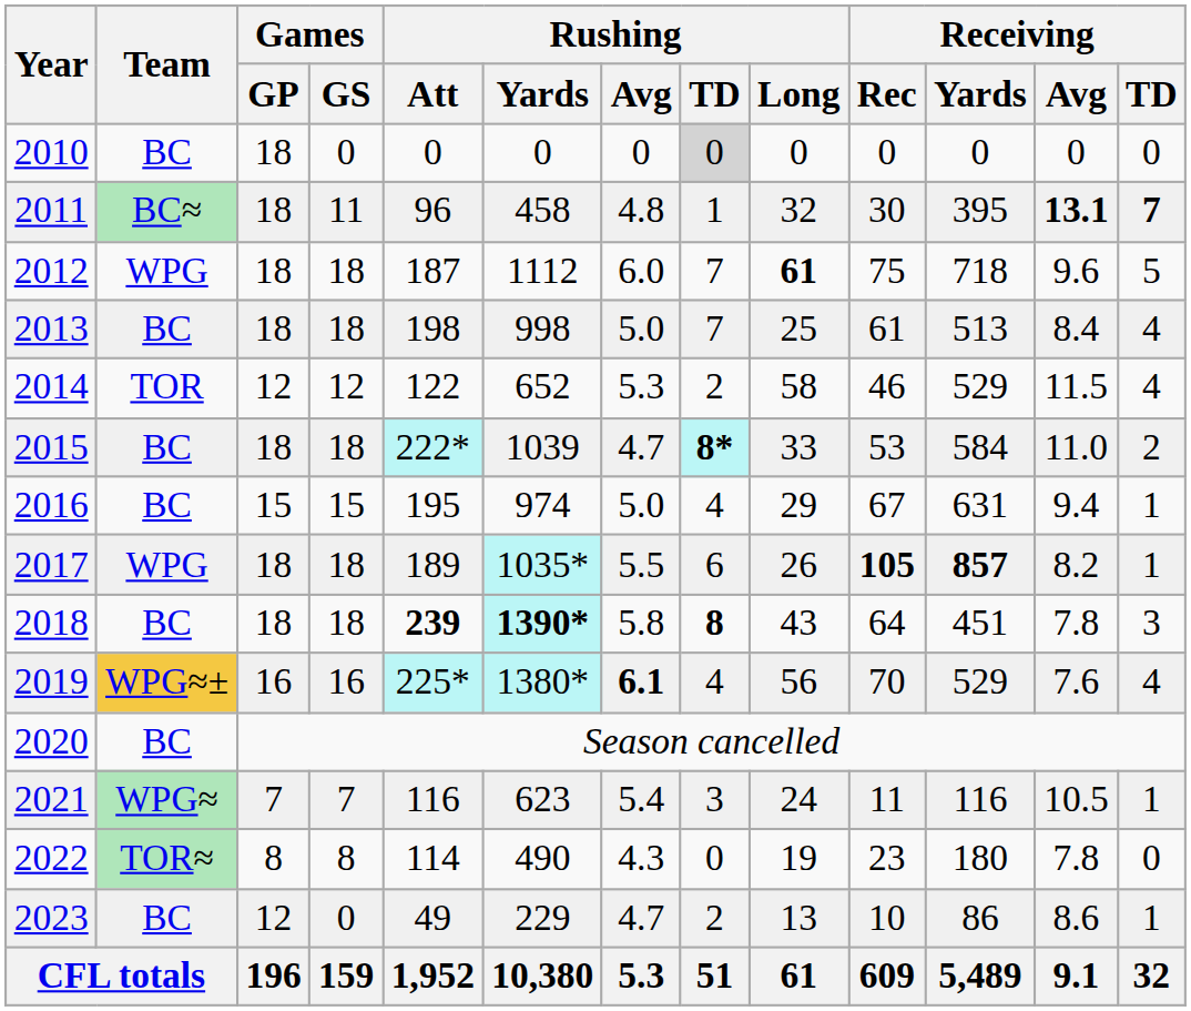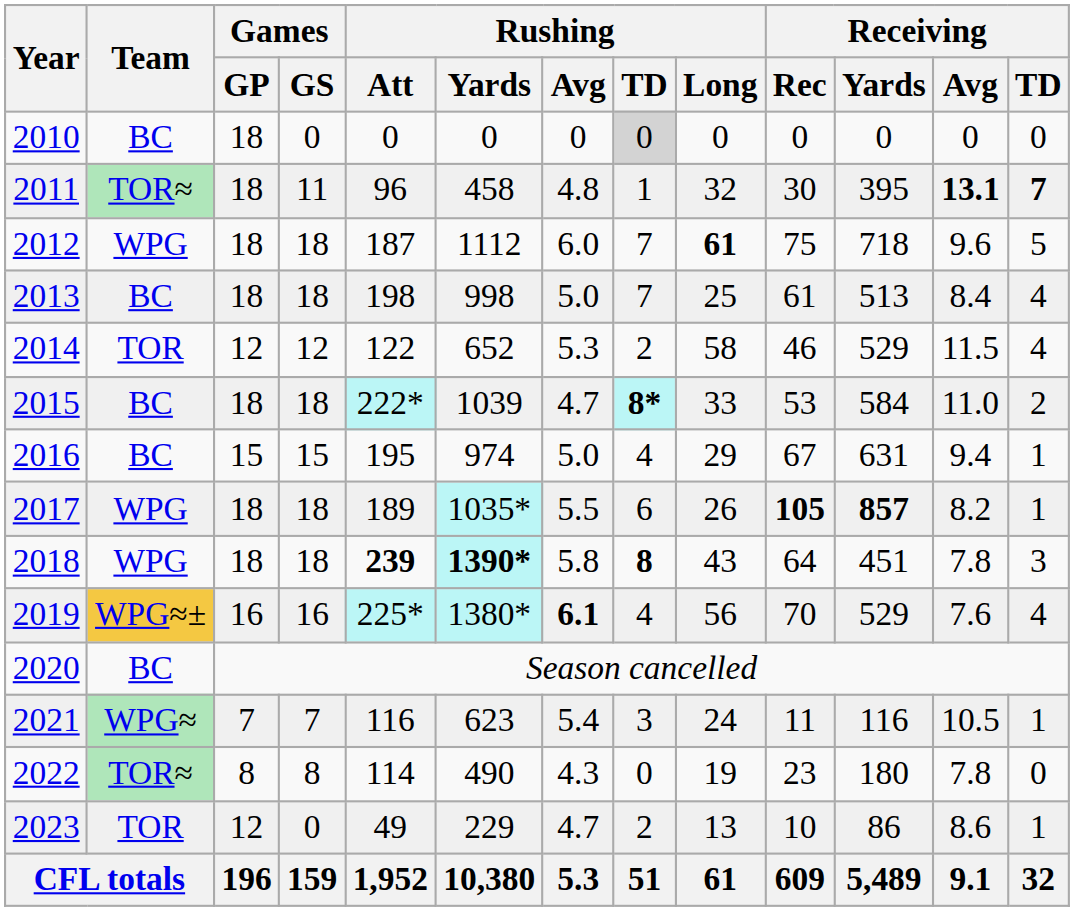 <table class="wikitable" style="text-align:center">
 <tr>
 <th rowspan="2">Year</th>
 <th rowspan="2">Team</th>
 <th colspan="2">Games</th>
 <th colspan="5">Rushing</th>
 <th colspan="4">Receiving</th>
 </tr>
 <tr>
 <th>GP</th>
 <th>GS</th>
 <th>Att</th>
 <th>Yards</th>
 <th>Avg</th>
 <th>TD</th>
 <th>Long</th>
 <th>Rec</th>
 <th>Yards</th>
 <th>Avg</th>
 <th>TD</th>
 </tr>
 <tr>
 <td><a href='#'>2010</a></td>
 <td><a href='#'>BC</a></td>
 <td>18</td>
 <td>0</td>
 <td>0</td>
 <td>0</td>
 <td>0</td>
 <td style="background: lightgrey;">0</td>
 <td>0</td>
 <td>0</td>
 <td>0</td>
 <td>0</td>
 <td>0</td>
 </tr>
 <tr bgcolor="#f0f0f0">
 <td><a href='#'>2011</a></td>
-<td style="background:#afe6ba"><a href='#'>BC</a>≈</td>
+<td style="background:#afe6ba"><a href='#'>TOR</a>≈</td>
 <td>18</td>
 <td>11</td>
 <td>96</td>
 <td>458</td>
 <td>4.8</td>
 <td>1</td>
 <td>32</td>
 <td>30</td>
 <td>395</td>
 <td><strong>13.1</strong></td>
 <td><strong>7</strong></td>
 </tr>
 <tr>
 <td><a href='#'>2012</a></td>
 <td><a href='#'>WPG</a></td>
 <td>18</td>
 <td>18</td>
 <td>187</td>
 <td>1112</td>
 <td>6.0</td>
 <td>7</td>
 <td><strong>61</strong></td>
 <td>75</td>
 <td>718</td>
 <td>9.6</td>
 <td>5</td>
 </tr>
 <tr bgcolor="#f0f0f0">
 <td><a href='#'>2013</a></td>
 <td><a href='#'>BC</a></td>
 <td>18</td>
 <td>18</td>
 <td>198</td>
 <td>998</td>
 <td>5.0</td>
 <td>7</td>
 <td>25</td>
 <td>61</td>
 <td>513</td>
 <td>8.4</td>
 <td>4</td>
 </tr>
 <tr>
 <td><a href='#'>2014</a></td>
 <td><a href='#'>TOR</a></td>
 <td>12</td>
 <td>12</td>
 <td>122</td>
 <td>652</td>
 <td>5.3</td>
 <td>2</td>
 <td>58</td>
 <td>46</td>
 <td>529</td>
 <td>11.5</td>
 <td>4</td>
 </tr>
 <tr bgcolor="#f0f0f0">
 <td><a href='#'>2015</a></td>
 <td><a href='#'>BC</a></td>
 <td>18</td>
 <td>18</td>
 <td style="background:#bbf6f6">222*</td>
 <td>1039</td>
 <td>4.7</td>
 <td style="background:#bbf6f6"><strong>8*</strong></td>
 <td>33</td>
 <td>53</td>
 <td>584</td>
 <td>11.0</td>
 <td>2</td>
 </tr>
 <tr>
 <td><a href='#'>2016</a></td>
 <td><a href='#'>BC</a></td>
 <td>15</td>
 <td>15</td>
 <td>195</td>
 <td>974</td>
 <td>5.0</td>
 <td>4</td>
 <td>29</td>
 <td>67</td>
 <td>631</td>
 <td>9.4</td>
 <td>1</td>
 </tr>
 <tr bgcolor="#f0f0f0">
 <td><a href='#'>2017</a></td>
 <td><a href='#'>WPG</a></td>
 <td>18</td>
 <td>18</td>
 <td>189</td>
 <td style="background:#bbf6f6">1035*</td>
 <td>5.5</td>
 <td>6</td>
 <td>26</td>
 <td><strong>105</strong></td>
 <td><strong>857</strong></td>
 <td>8.2</td>
 <td>1</td>
 </tr>
 <tr>
 <td><a href='#'>2018</a></td>
-<td><a href='#'>BC</a></td>
+<td><a href='#'>WPG</a></td>
 <td>18</td>
 <td>18</td>
 <td><strong>239</strong></td>
 <td style="background:#bbf6f6"><strong>1390*</strong></td>
 <td>5.8</td>
 <td><strong>8</strong></td>
 <td>43</td>
 <td>64</td>
 <td>451</td>
 <td>7.8</td>
 <td>3</td>
 </tr>
 <tr bgcolor="#f0f0f0">
 <td><a href='#'>2019</a></td>
 <td style="background:#f4c842"><a href='#'>WPG</a>≈±</td>
 <td>16</td>
 <td>16</td>
 <td style="background:#bbf6f6">225*</td>
 <td style="background:#bbf6f6">1380*</td>
 <td><strong>6.1</strong></td>
 <td>4</td>
 <td>56</td>
 <td>70</td>
 <td>529</td>
 <td>7.6</td>
 <td>4</td>
 </tr>
 <tr ALIGN="center">
 <td><a href='#'>2020</a></td>
 <td><a href='#'>BC</a></td>
 <td colspan="11"><em>Season cancelled</em></td>
 </tr>
 <tr bgcolor="#f0f0f0">
 <td><a href='#'>2021</a></td>
 <td style="background:#afe6ba"><a href='#'>WPG</a>≈</td>
 <td>7</td>
 <td>7</td>
 <td>116</td>
 <td>623</td>
 <td>5.4</td>
 <td>3</td>
 <td>24</td>
 <td>11</td>
 <td>116</td>
 <td>10.5</td>
 <td>1</td>
 </tr>
 <tr>
 <td><a href='#'>2022</a></td>
 <td style="background:#afe6ba"><a href='#'>TOR</a>≈</td>
 <td>8</td>
 <td>8</td>
 <td>114</td>
 <td>490</td>
 <td>4.3</td>
 <td>0</td>
 <td>19</td>
 <td>23</td>
 <td>180</td>
 <td>7.8</td>
 <td>0</td>
 </tr>
 <tr bgcolor="#f0f0f0">
 <td><a href='#'>2023</a></td>
-<td><a href='#'>BC</a></td>
+<td><a href='#'>TOR</a></td>
 <td>12</td>
 <td>0</td>
 <td>49</td>
 <td>229</td>
 <td>4.7</td>
 <td>2</td>
 <td>13</td>
 <td>10</td>
 <td>86</td>
 <td>8.6</td>
 <td>1</td>
 </tr>
 <tr bgcolor="#e0e0e0">
 <th colspan="2"><a href='#'>CFL totals</a></th>
 <th>196</th>
 <th>159</th>
 <th>1,952</th>
 <th>10,380</th>
 <th>5.3</th>
 <th>51</th>
 <th>61</th>
 <th>609</th>
 <th>5,489</th>
 <th>9.1</th>
 <th>32</th>
 </tr>
 </table>
